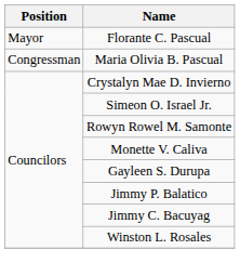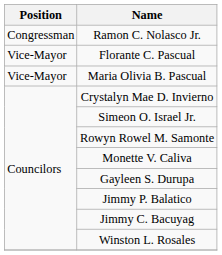 <table class="wikitable" style="line-height:1.20em; font-size:100%;">
 <tr>
 <th>Position</th>
 <th>Name</th>
 </tr>
 <tr>
-<td>Mayor</td>
+<td>Congressman</td>
+<td style="text-align:center;">Ramon C. Nolasco Jr.</td>
+</tr>
+<tr>
+<td>Vice-Mayor</td>
 <td style="text-align:center;">Florante C. Pascual</td>
 </tr>
 <tr>
-<td>Congressman</td>
+<td>Vice-Mayor</td>
 <td style="text-align:center;">Maria Olivia B. Pascual</td>
 </tr>
 <tr>
 <td rowspan=8>Councilors</td>
 <td style="text-align:center;">Crystalyn Mae D. Invierno</td>
 </tr>
 <tr>
 <td style="text-align:center;">Simeon O. Israel Jr.</td>
 </tr>
 <tr>
 <td style="text-align:center;">Rowyn Rowel M. Samonte</td>
 </tr>
 <tr>
 <td style="text-align:center;">Monette V. Caliva</td>
 </tr>
 <tr>
 <td style="text-align:center;">Gayleen S. Durupa</td>
 </tr>
 <tr>
 <td style="text-align:center;">Jimmy P. Balatico</td>
 </tr>
 <tr>
 <td style="text-align:center;">Jimmy C. Bacuyag</td>
 </tr>
 <tr>
 <td style="text-align:center;">Winston L. Rosales</td>
 </tr>
 <tr>
 </tr>
 </table>
